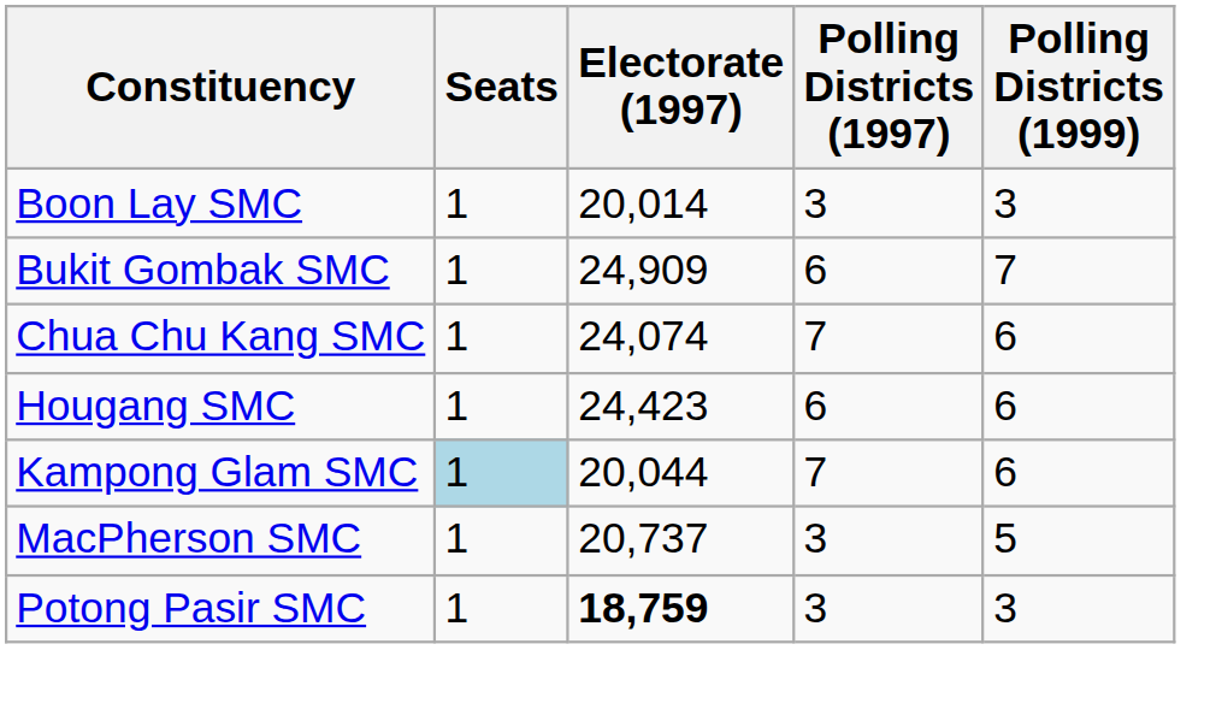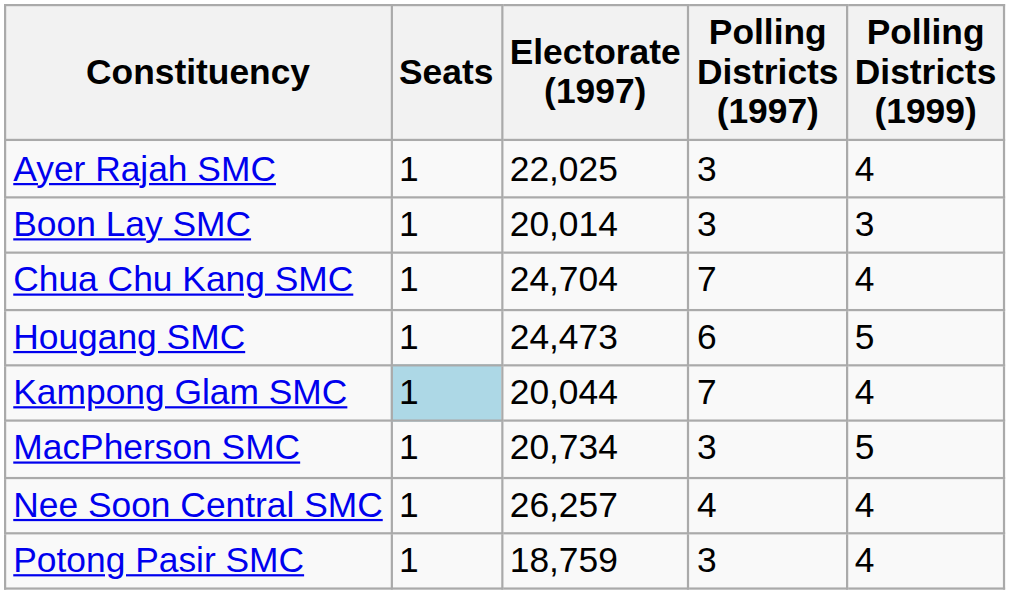 <table class="wikitable">
 <tr>
 <th>Constituency</th>
 <th>Seats</th>
 <th>Electorate<br>(1997)</th>
 <th>Polling<br>Districts<br>(1997)</th>
 <th>Polling<br>Districts<br>(1999)</th>
 </tr>
 <tr>
+<td><a href='#'>Ayer Rajah SMC</a></td>
+<td>1</td>
+<td>22,025</td>
+<td>3</td>
+<td>4</td>
+</tr>
+<tr>
 <td><a href='#'>Boon Lay SMC</a></td>
 <td>1</td>
 <td>20,014</td>
 <td>3</td>
 <td>3</td>
 </tr>
 <tr>
-<td><a href='#'>Bukit Gombak SMC</a></td>
-<td>1</td>
-<td>24,909</td>
-<td>6</td>
-<td>7</td>
-</tr>
-<tr>
 <td><a href='#'>Chua Chu Kang SMC</a></td>
 <td>1</td>
-<td>24,074</td>
+<td>24,704</td>
 <td>7</td>
-<td>6</td>
+<td>4</td>
 </tr>
 <tr>
 <td><a href='#'>Hougang SMC</a></td>
 <td>1</td>
-<td>24,423</td>
+<td>24,473</td>
 <td>6</td>
-<td>6</td>
+<td>5</td>
 </tr>
 <tr>
 <td><a href='#'>Kampong Glam SMC</a></td>
 <td style="background: lightblue;">1</td>
 <td>20,044</td>
 <td>7</td>
-<td>6</td>
+<td>4</td>
 </tr>
 <tr>
 <td><a href='#'>MacPherson SMC</a></td>
 <td>1</td>
-<td>20,737</td>
+<td>20,734</td>
 <td>3</td>
 <td>5</td>
 </tr>
 <tr>
+<td><a href='#'>Nee Soon Central SMC</a></td>
+<td>1</td>
+<td>26,257</td>
+<td>4</td>
+<td>4</td>
+</tr>
+<tr>
 <td><a href='#'>Potong Pasir SMC</a></td>
 <td>1</td>
-<td><strong>18,759</strong></td>
+<td>18,759</td>
 <td>3</td>
-<td>3</td>
+<td>4</td>
 </tr>
 </table>
